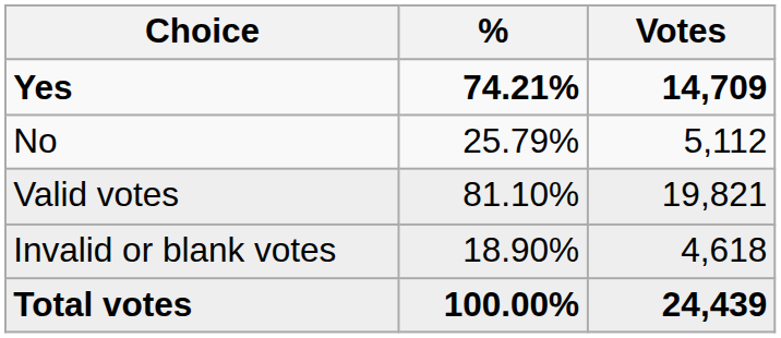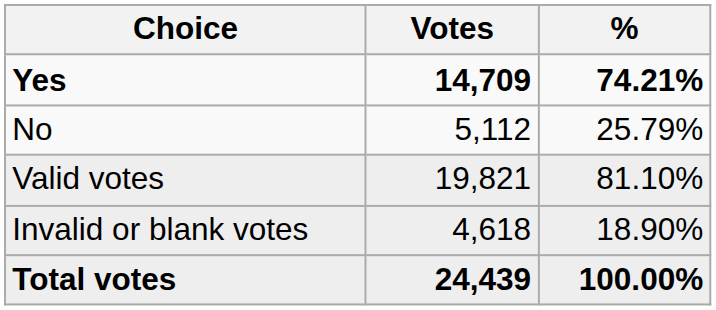 <table class="wikitable">
 <tr>
 <th style=width:11em>Choice</th>
+<th style=width:5em>Votes</th>
 <th style=width:5em>%</th>
-<th style=width:5em>Votes</th>
 </tr>
 <tr>
 <td> <strong>Yes</strong></td>
+<td style="text-align: right;"><strong>14,709</strong></td>
 <td style="text-align: right;"><strong>74.21%</strong></td>
-<td style="text-align: right;"><strong>14,709</strong></td>
 </tr>
 <tr>
 <td> No</td>
+<td style="text-align: right;">5,112</td>
 <td style="text-align: right;">25.79%</td>
-<td style="text-align: right;">5,112</td>
 </tr>
 <tr style="background-color:#eeeeee" |>
 <td>Valid votes</td>
+<td style="text-align: right;">19,821</td>
 <td style="text-align: right;">81.10%</td>
-<td style="text-align: right;">19,821</td>
 </tr>
 <tr style="background-color:#eeeeee" |>
 <td>Invalid or blank votes</td>
+<td style="text-align: right;">4,618</td>
 <td style="text-align: right;">18.90%</td>
-<td style="text-align: right;">4,618</td>
 </tr>
 <tr style="background-color:#eeeeee" |>
 <td><strong>Total votes </strong></td>
+<td style="text-align: right;"><strong>24,439</strong></td>
 <td style="text-align: right;"><strong>100.00%</strong></td>
-<td style="text-align: right;"><strong>24,439</strong></td>
 </tr>
 </table>
